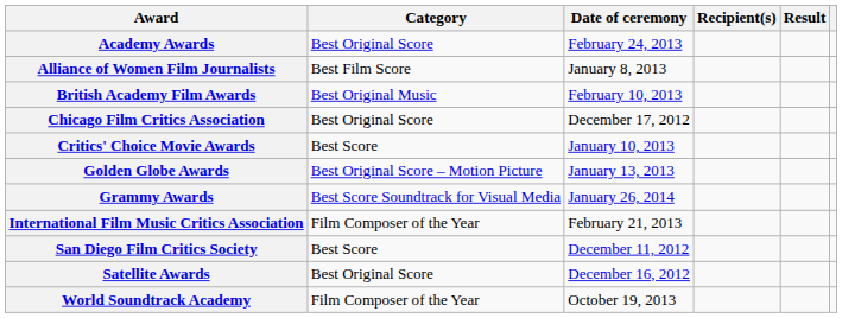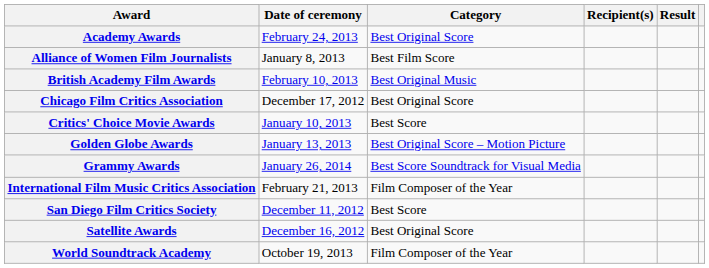 <table class="wikitable plainrowheaders sortable" style="font-size: 95%;">
 <tr>
 <th scope="col">Award</th>
+<th scope="col">Date of ceremony</th>
 <th scope="col">Category</th>
-<th scope="col">Date of ceremony</th>
 <th scope="col">Recipient(s)</th>
 <th scope="col">Result</th>
 <th scope="col" class="unsortable"></th>
 </tr>
 <tr>
 <th scope="row"><a href='#'>Academy Awards</a></th>
+<td><a href='#'>February 24, 2013</a></td>
 <td><a href='#'>Best Original Score</a></td>
-<td><a href='#'>February 24, 2013</a></td>
 <td></td>
 <td></td>
 <td style="text-align:center;"></td>
 </tr>
 <tr>
 <th scope="row"><a href='#'>Alliance of Women Film Journalists</a></th>
+<td>January 8, 2013</td>
 <td>Best Film Score</td>
-<td>January 8, 2013</td>
 <td></td>
 <td></td>
 <td style="text-align:center;"><br></td>
 </tr>
 <tr>
 <th scope="row"><a href='#'>British Academy Film Awards</a></th>
+<td><a href='#'>February 10, 2013</a></td>
 <td><a href='#'>Best Original Music</a></td>
-<td><a href='#'>February 10, 2013</a></td>
 <td></td>
 <td></td>
 <td style="text-align:center;"></td>
 </tr>
 <tr>
 <th scope="row"><a href='#'>Chicago Film Critics Association</a></th>
+<td>December 17, 2012</td>
 <td>Best Original Score</td>
-<td>December 17, 2012</td>
 <td></td>
 <td></td>
 <td style="text-align:center;"></td>
 </tr>
 <tr>
 <th scope="row"><a href='#'>Critics' Choice Movie Awards</a></th>
+<td><a href='#'>January 10, 2013</a></td>
 <td>Best Score</td>
-<td><a href='#'>January 10, 2013</a></td>
 <td></td>
 <td></td>
 <td style="text-align:center;"><br></td>
 </tr>
 <tr>
 <th scope="row"><a href='#'>Golden Globe Awards</a></th>
+<td><a href='#'>January 13, 2013</a></td>
 <td><a href='#'>Best Original Score – Motion Picture</a></td>
-<td><a href='#'>January 13, 2013</a></td>
 <td></td>
 <td></td>
 <td style="text-align:center;"><br></td>
 </tr>
 <tr>
 <th scope="row"><a href='#'>Grammy Awards</a></th>
+<td><a href='#'>January 26, 2014</a></td>
 <td><a href='#'>Best Score Soundtrack for Visual Media</a></td>
-<td><a href='#'>January 26, 2014</a></td>
 <td></td>
 <td></td>
 <td style="text-align:center;"></td>
 </tr>
 <tr>
 <th scope="row"><a href='#'>International Film Music Critics Association</a></th>
+<td>February 21, 2013</td>
 <td>Film Composer of the Year</td>
-<td>February 21, 2013</td>
 <td></td>
 <td></td>
 <td style="text-align:center;"></td>
 </tr>
 <tr>
 <th scope="row"><a href='#'>San Diego Film Critics Society</a></th>
+<td><a href='#'>December 11, 2012</a></td>
 <td>Best Score</td>
-<td><a href='#'>December 11, 2012</a></td>
 <td></td>
 <td></td>
 <td style="text-align:center;"><br></td>
 </tr>
 <tr>
 <th scope="row"><a href='#'>Satellite Awards</a></th>
+<td><a href='#'>December 16, 2012</a></td>
 <td>Best Original Score</td>
-<td><a href='#'>December 16, 2012</a></td>
 <td></td>
 <td></td>
 <td style="text-align:center;"><br></td>
 </tr>
 <tr>
 <th scope="row"><a href='#'>World Soundtrack Academy</a></th>
+<td>October 19, 2013</td>
 <td>Film Composer of the Year</td>
-<td>October 19, 2013</td>
 <td> </td>
 <td></td>
 <td style="text-align:center;"></td>
 </tr>
 </table>
